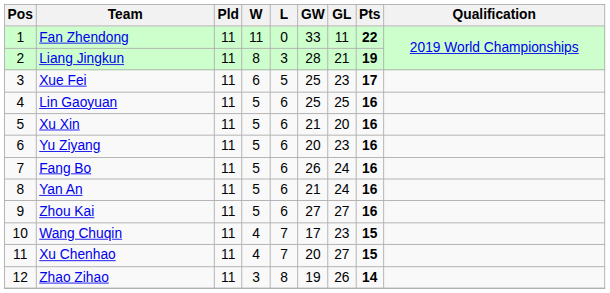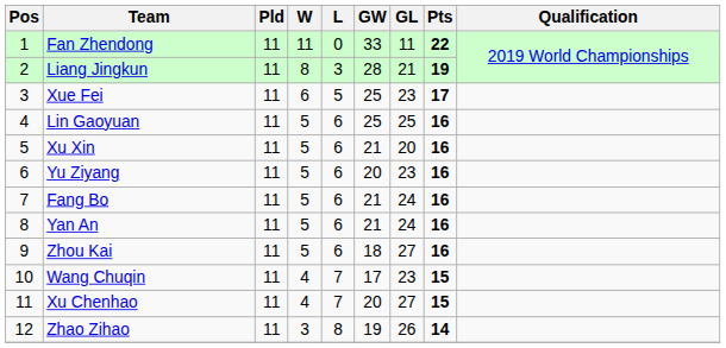 <table class="wikitable" style="text-align:center">
 <tr>
 <th width=25>Pos</th>
 <th width=200>Team</th>
 <th width=25>Pld</th>
 <th width=25>W</th>
 <th width=25>L</th>
 <th width=25>GW</th>
 <th width=25>GL</th>
 <th width=25>Pts</th>
 <th width=250>Qualification</th>
 </tr>
 <tr bgcolor=ccffcc>
 <td>1</td>
 <td style="text-align:left;"><a href='#'>Fan Zhendong</a></td>
 <td>11</td>
 <td>11</td>
 <td>0</td>
 <td>33</td>
 <td>11</td>
 <td><strong>22</strong></td>
 <td rowspan=2 style="text-align:center;"><a href='#'>2019 World Championships</a></td>
 </tr>
 <tr bgcolor=ccffcc>
 <td>2</td>
 <td style="text-align:left;"><a href='#'>Liang Jingkun</a></td>
 <td>11</td>
 <td>8</td>
 <td>3</td>
 <td>28</td>
 <td>21</td>
 <td><strong>19</strong></td>
 </tr>
 <tr>
 <td>3</td>
 <td style="text-align:left;"><a href='#'>Xue Fei</a></td>
 <td>11</td>
 <td>6</td>
 <td>5</td>
 <td>25</td>
 <td>23</td>
 <td><strong>17</strong></td>
 <td></td>
 </tr>
 <tr>
 <td>4</td>
 <td style="text-align:left;"><a href='#'>Lin Gaoyuan</a></td>
 <td>11</td>
 <td>5</td>
 <td>6</td>
 <td>25</td>
 <td>25</td>
 <td><strong>16</strong></td>
 <td></td>
 </tr>
 <tr>
 <td>5</td>
 <td style="text-align:left;"><a href='#'>Xu Xin</a></td>
 <td>11</td>
 <td>5</td>
 <td>6</td>
 <td>21</td>
 <td>20</td>
 <td><strong>16</strong></td>
 <td></td>
 </tr>
 <tr>
 <td>6</td>
 <td style="text-align:left;"><a href='#'>Yu Ziyang</a></td>
 <td>11</td>
 <td>5</td>
 <td>6</td>
 <td>20</td>
 <td>23</td>
 <td><strong>16</strong></td>
 <td></td>
 </tr>
 <tr>
 <td>7</td>
 <td style="text-align:left;"><a href='#'>Fang Bo</a></td>
 <td>11</td>
 <td>5</td>
 <td>6</td>
-<td>26</td>
+<td>21</td>
 <td>24</td>
 <td><strong>16</strong></td>
 <td></td>
 </tr>
 <tr>
 <td>8</td>
 <td style="text-align:left;"><a href='#'>Yan An</a></td>
 <td>11</td>
 <td>5</td>
 <td>6</td>
 <td>21</td>
 <td>24</td>
 <td><strong>16</strong></td>
 <td></td>
 </tr>
 <tr>
 <td>9</td>
 <td style="text-align:left;"><a href='#'>Zhou Kai</a></td>
 <td>11</td>
 <td>5</td>
 <td>6</td>
-<td>27</td>
+<td>18</td>
 <td>27</td>
 <td><strong>16</strong></td>
 <td></td>
 </tr>
 <tr>
 <td>10</td>
 <td style="text-align:left;"><a href='#'>Wang Chuqin</a></td>
 <td>11</td>
 <td>4</td>
 <td>7</td>
 <td>17</td>
 <td>23</td>
 <td><strong>15</strong></td>
 <td></td>
 </tr>
 <tr>
 <td>11</td>
 <td style="text-align:left;"><a href='#'>Xu Chenhao</a></td>
 <td>11</td>
 <td>4</td>
 <td>7</td>
 <td>20</td>
 <td>27</td>
 <td><strong>15</strong></td>
 <td></td>
 </tr>
 <tr>
 <td>12</td>
 <td style="text-align:left;"><a href='#'>Zhao Zihao</a></td>
 <td>11</td>
 <td>3</td>
 <td>8</td>
 <td>19</td>
 <td>26</td>
 <td><strong>14</strong></td>
 <td></td>
 </tr>
 <tr>
 </tr>
 </table>
